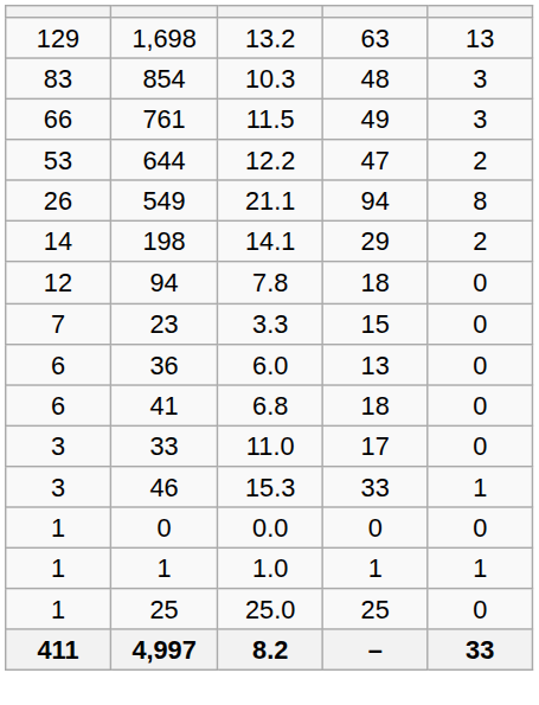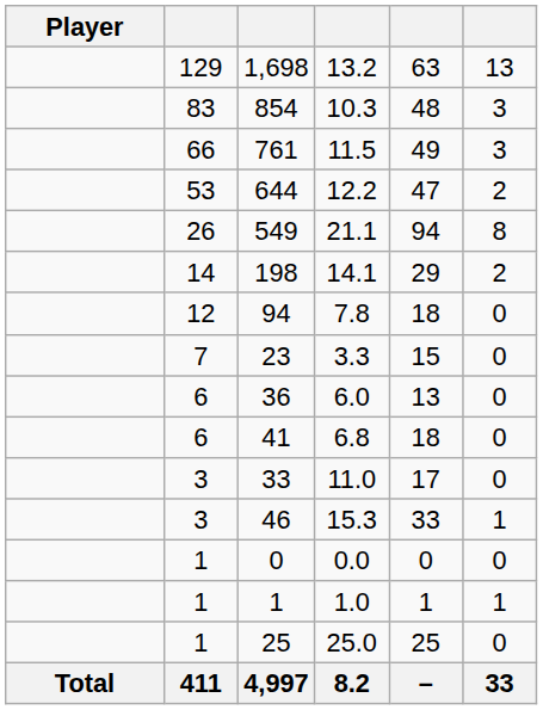 <table class="wikitable sortable" style="text-align:center; width:50%; font-size:95%;">
 <tr>
+<th width="30%">Player</th>
 <th width="14%"></th>
 <th width="14%"></th>
 <th width="14%"></th>
 <th width="14%"></th>
 <th width="14%"></th>
 </tr>
 <tr>
+<td align=left></td>
 <td>129</td>
 <td>1,698</td>
 <td>13.2</td>
 <td>63</td>
 <td>13</td>
 </tr>
 <tr>
+<td align=left></td>
 <td>83</td>
 <td>854</td>
 <td>10.3</td>
 <td>48</td>
 <td>3</td>
 </tr>
 <tr>
+<td align=left></td>
 <td>66</td>
 <td>761</td>
 <td>11.5</td>
 <td>49</td>
 <td>3</td>
 </tr>
 <tr>
+<td align=left></td>
 <td>53</td>
 <td>644</td>
 <td>12.2</td>
 <td>47</td>
 <td>2</td>
 </tr>
 <tr>
+<td align=left></td>
 <td>26</td>
 <td>549</td>
 <td>21.1</td>
 <td>94</td>
 <td>8</td>
 </tr>
 <tr>
+<td align=left></td>
 <td>14</td>
 <td>198</td>
 <td>14.1</td>
 <td>29</td>
 <td>2</td>
 </tr>
 <tr>
+<td align=left></td>
 <td>12</td>
 <td>94</td>
 <td>7.8</td>
 <td>18</td>
 <td>0</td>
 </tr>
 <tr>
+<td align=left></td>
 <td>7</td>
 <td>23</td>
 <td>3.3</td>
 <td>15</td>
 <td>0</td>
 </tr>
 <tr>
+<td align=left></td>
 <td>6</td>
 <td>36</td>
 <td>6.0</td>
 <td>13</td>
 <td>0</td>
 </tr>
 <tr>
+<td align=left></td>
 <td>6</td>
 <td>41</td>
 <td>6.8</td>
 <td>18</td>
 <td>0</td>
 </tr>
 <tr>
+<td align=left></td>
 <td>3</td>
 <td>33</td>
 <td>11.0</td>
 <td>17</td>
 <td>0</td>
 </tr>
 <tr>
+<td align=left></td>
 <td>3</td>
 <td>46</td>
 <td>15.3</td>
 <td>33</td>
 <td>1</td>
 </tr>
 <tr>
+<td align=left></td>
 <td>1</td>
 <td>0</td>
 <td>0.0</td>
 <td>0</td>
 <td>0</td>
 </tr>
 <tr>
+<td align=left></td>
 <td>1</td>
 <td>1</td>
 <td>1.0</td>
 <td>1</td>
 <td>1</td>
 </tr>
 <tr>
+<td align=left></td>
 <td>1</td>
 <td>25</td>
 <td>25.0</td>
 <td>25</td>
 <td>0</td>
 </tr>
 <tr>
+<th>Total</th>
 <th>411</th>
 <th>4,997</th>
 <th>8.2</th>
 <th>–</th>
 <th>33</th>
 </tr>
 </table>
